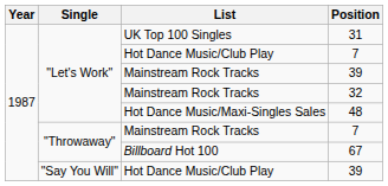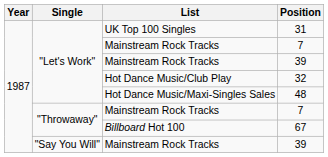 <table class="wikitable sortable plainrowheaders" style="text-align:center">
 <tr>
 <th scope="col">Year</th>
 <th scope="col">Single</th>
 <th scope="col">List</th>
 <th scope="col">Position</th>
 </tr>
 <tr>
 <td rowspan=8>1987</td>
 <td rowspan=5>"Let's Work"</td>
 <td text align="left">UK Top 100 Singles</td>
 <td>31</td>
 </tr>
 <tr>
-<td text align="left">Hot Dance Music/Club Play</td>
+<td text align="left">Mainstream Rock Tracks</td>
 <td>7</td>
 </tr>
 <tr>
 <td text align="left">Mainstream Rock Tracks</td>
 <td>39</td>
 </tr>
 <tr>
-<td text align="left">Mainstream Rock Tracks</td>
+<td text align="left">Hot Dance Music/Club Play</td>
 <td>32</td>
 </tr>
 <tr>
 <td text align="left">Hot Dance Music/Maxi-Singles Sales</td>
 <td>48</td>
 </tr>
 <tr>
 <td rowspan=2>"Throwaway"</td>
 <td text align="left">Mainstream Rock Tracks</td>
 <td>7</td>
 </tr>
 <tr>
 <td text align="left"><em>Billboard</em> Hot 100</td>
 <td>67</td>
 </tr>
 <tr>
 <td>"Say You Will"</td>
-<td text align="left">Hot Dance Music/Club Play</td>
+<td text align="left">Mainstream Rock Tracks</td>
 <td>39</td>
 </tr>
 </table>
